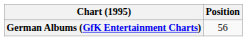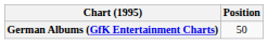 <table class="wikitable plainrowheaders">
 <tr>
 <th>Chart (1995)</th>
 <th>Position</th>
 </tr>
 <tr>
 <th scope="row">German Albums (<a href='#'>GfK Entertainment Charts</a>)</th>
-<td align="center">56</td>
+<td align="center">50</td>
 </tr>
 </table>
